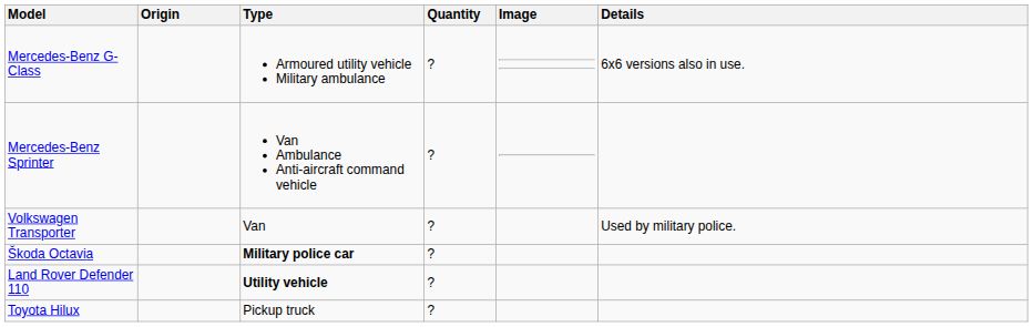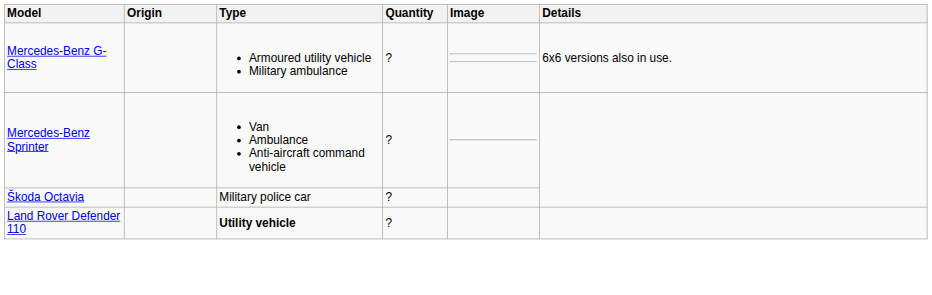 <table class="wikitable">
 <tr>
 <th style="text-align: left; width:13%;">Model</th>
 <th style="text-align: left; width:10%;">Origin</th>
 <th style="text-align: left; width:18%;">Type</th>
 <th style="text-align: left; width:7%;">Quantity</th>
 <th style="text-align: left; width:10%;">Image</th>
 <th style="text-align: left; width:42%;">Details</th>
 </tr>
 <tr>
 <td><a href='#'>Mercedes-Benz G-Class</a></td>
 <td></td>
 <td><br><ul><li>Armoured utility vehicle</li><li>Military ambulance</li></ul></td>
 <td>?</td>
 <td><hr><hr></td>
 <td>6x6 versions also in use.</td>
 </tr>
 <tr>
 <td><a href='#'>Mercedes-Benz Sprinter</a></td>
 <td></td>
 <td><br><ul><li>Van</li><li>Ambulance</li><li>Anti-aircraft command vehicle</li></ul></td>
 <td>?</td>
 <td><hr></td>
 </tr>
 <tr>
-<td><a href='#'>Volkswagen Transporter</a></td>
-<td></td>
-<td>Van</td>
-<td>?</td>
-<td></td>
-<td>Used by military police.</td>
-</tr>
-<tr>
 <td><a href='#'>Škoda Octavia</a></td>
 <td></td>
-<td><strong>Military police car</strong></td>
+<td>Military police car</td>
 <td>?</td>
 <td></td>
 </tr>
 <tr>
 <td><a href='#'>Land Rover Defender 110</a></td>
 <td></td>
 <td><strong>Utility vehicle</strong></td>
 <td>?</td>
 <td></td>
 <td></td>
 </tr>
-<tr>
-<td><a href='#'>Toyota Hilux</a></td>
-<td></td>
-<td>Pickup truck</td>
-<td>?</td>
-<td></td>
-<td></td>
-</tr>
 </table>
